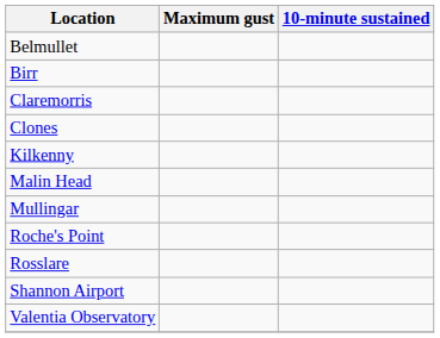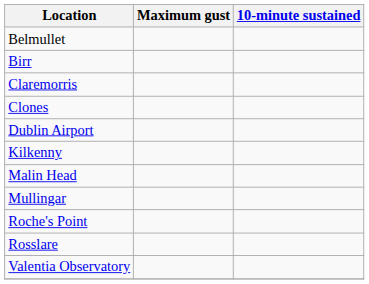 <table class="wikitable" style="float: right; margin:0 1em 0.5em 1em;">
 <tr>
 <th>Location</th>
 <th>Maximum gust</th>
 <th><a href='#'>10-minute sustained</a></th>
 </tr>
 <tr>
 <td>Belmullet</td>
 <td align="right"></td>
 <td align="right"></td>
 </tr>
 <tr>
 <td><a href='#'>Birr</a></td>
 <td align="right"></td>
 <td align="right"></td>
 </tr>
 <tr>
 <td><a href='#'>Claremorris</a></td>
 <td align="right"></td>
 <td align="right"> </td>
 </tr>
 <tr>
 <td><a href='#'>Clones</a></td>
 <td align="right"> </td>
+<td align="right"></td>
+</tr>
+<tr>
+<td><a href='#'>Dublin Airport</a></td>
+<td align="right"></td>
 <td align="right"></td>
 </tr>
 <tr>
 <td><a href='#'>Kilkenny</a></td>
 <td align="right"></td>
 <td align="right"></td>
 </tr>
 <tr>
 <td><a href='#'>Malin Head</a></td>
 <td align="right"> </td>
 <td align="right"></td>
 </tr>
 <tr>
 <td><a href='#'>Mullingar</a></td>
 <td align="right"> </td>
 <td align="right"> </td>
 </tr>
 <tr>
 <td><a href='#'>Roche's Point</a></td>
 <td align="right"></td>
 <td align="right"></td>
 </tr>
 <tr>
 <td><a href='#'>Rosslare</a></td>
 <td align="right"></td>
 <td align="right"></td>
 </tr>
 <tr>
-<td><a href='#'>Shannon Airport</a></td>
-<td align="right"> </td>
-<td align="right"> </td>
-</tr>
-<tr>
 <td><a href='#'>Valentia Observatory</a></td>
 <td align="right"> </td>
 <td align="right"></td>
 </tr>
 <tr>
 </tr>
 </table>
